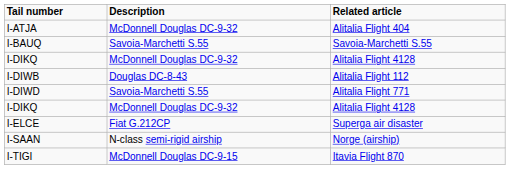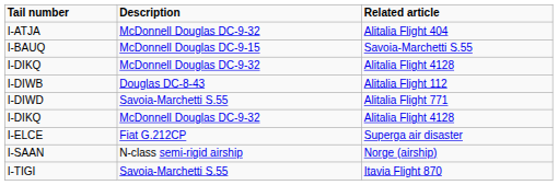 <table class="wikitable" width="90%">
 <tr>
 <td><strong>Tail number</strong></td>
 <td><strong>Description</strong></td>
 <td><strong>Related article</strong></td>
 </tr>
 <tr>
 <td>I-ATJA</td>
 <td><a href='#'>McDonnell Douglas DC-9-32</a></td>
 <td><a href='#'>Alitalia Flight 404</a></td>
 </tr>
 <tr>
 <td>I-BAUQ</td>
-<td><a href='#'>Savoia-Marchetti S.55</a></td>
+<td><a href='#'>McDonnell Douglas DC-9-15</a></td>
 <td><a href='#'>Savoia-Marchetti S.55</a></td>
 </tr>
 <tr>
 <td>I-DIKQ</td>
 <td><a href='#'>McDonnell Douglas DC-9-32</a></td>
 <td><a href='#'>Alitalia Flight 4128</a></td>
 </tr>
 <tr>
 <td>I-DIWB</td>
 <td><a href='#'>Douglas DC-8-43</a></td>
 <td><a href='#'>Alitalia Flight 112</a></td>
 </tr>
 <tr>
 <td>I-DIWD</td>
 <td><a href='#'>Savoia-Marchetti S.55</a></td>
 <td><a href='#'>Alitalia Flight 771</a></td>
 </tr>
 <tr>
 <td>I-DIKQ</td>
 <td><a href='#'>McDonnell Douglas DC-9-32</a></td>
 <td><a href='#'>Alitalia Flight 4128</a></td>
 </tr>
 <tr>
 <td>I-ELCE</td>
 <td><a href='#'>Fiat G.212CP</a></td>
 <td><a href='#'>Superga air disaster</a></td>
 </tr>
 <tr>
 <td>I-SAAN</td>
 <td>N-class <a href='#'>semi-rigid airship</a></td>
 <td><a href='#'>Norge (airship)</a></td>
 </tr>
 <tr>
 <td>I-TIGI</td>
-<td><a href='#'>McDonnell Douglas DC-9-15</a></td>
+<td><a href='#'>Savoia-Marchetti S.55</a></td>
 <td><a href='#'>Itavia Flight 870</a></td>
 </tr>
 </table>
